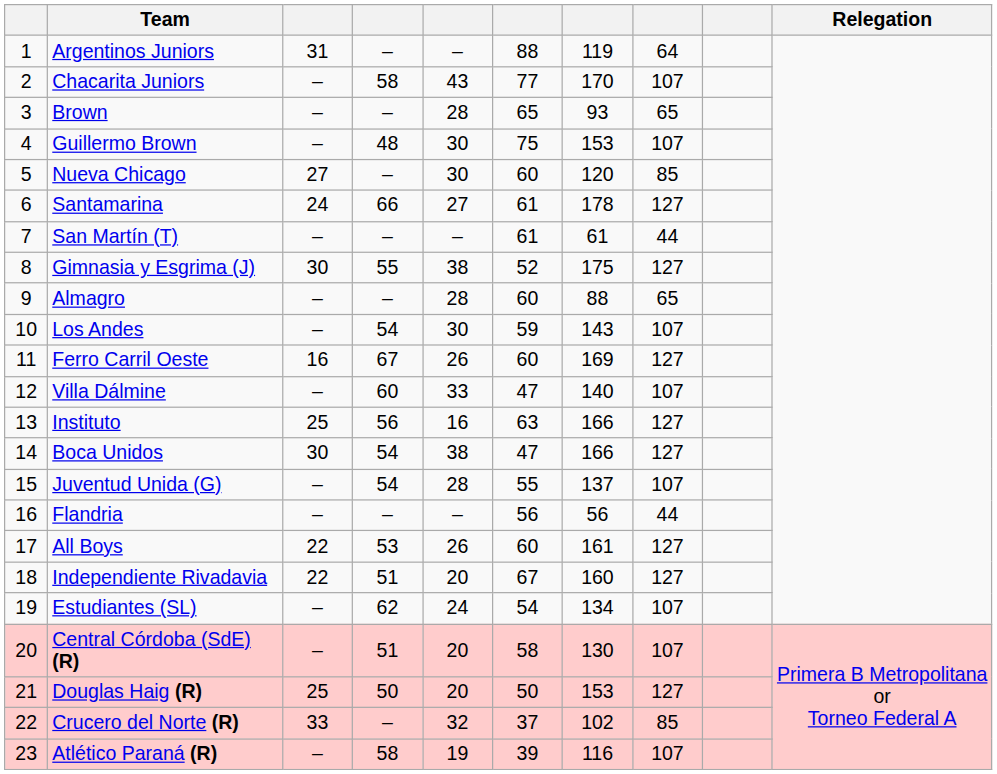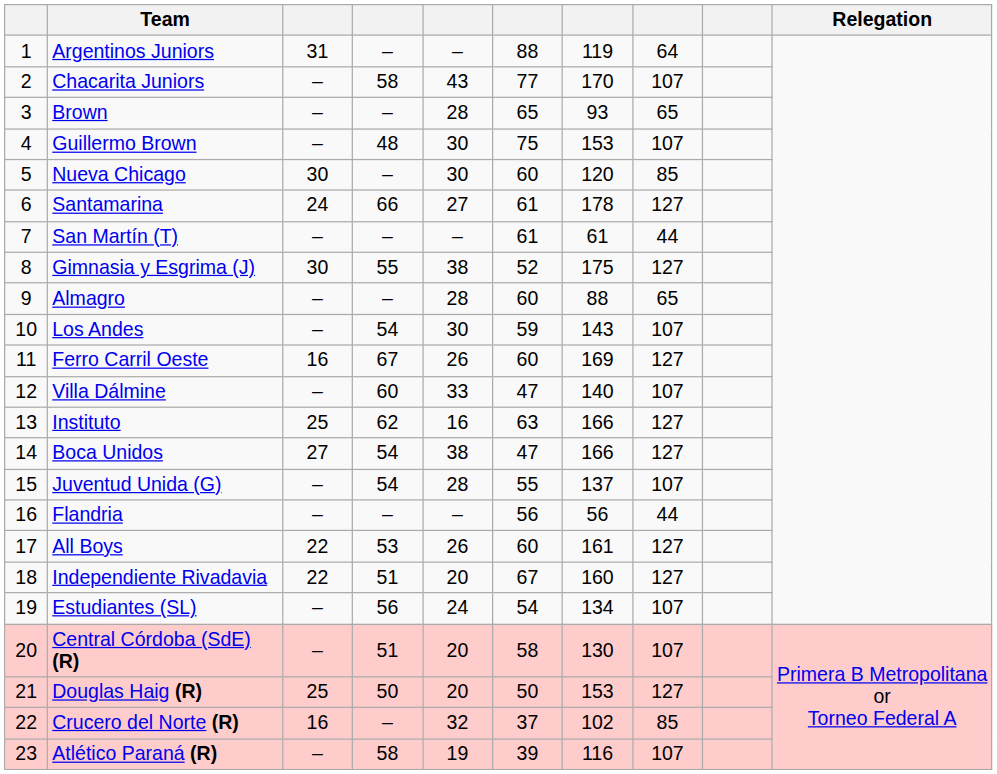 <table class="wikitable" style="text-align: center;">
 <tr>
 <th width=28><br></th>
 <th width=185>Team</th>
 <th width=50></th>
 <th width=50></th>
 <th width=50></th>
 <th width=50></th>
 <th width=50></th>
 <th width=50></th>
 <th width=50><br></th>
 <th>Relegation</th>
 </tr>
 <tr>
 <td>1</td>
 <td align="left"><a href='#'>Argentinos Juniors</a></td>
 <td>31</td>
 <td>–</td>
 <td>–</td>
 <td>88</td>
 <td>119</td>
 <td>64</td>
 <td><strong></strong></td>
 </tr>
 <tr>
 <td>2</td>
 <td align="left"><a href='#'>Chacarita Juniors</a></td>
 <td>–</td>
 <td>58</td>
 <td>43</td>
 <td>77</td>
 <td>170</td>
 <td>107</td>
 <td><strong></strong></td>
 </tr>
 <tr>
 <td>3</td>
 <td align="left"><a href='#'>Brown</a></td>
 <td>–</td>
 <td>–</td>
 <td>28</td>
 <td>65</td>
 <td>93</td>
 <td>65</td>
 <td><strong></strong></td>
 </tr>
 <tr>
 <td>4</td>
 <td align="left"><a href='#'>Guillermo Brown</a></td>
 <td>–</td>
 <td>48</td>
 <td>30</td>
 <td>75</td>
 <td>153</td>
 <td>107</td>
 <td><strong></strong></td>
 </tr>
 <tr>
 <td>5</td>
 <td align="left"><a href='#'>Nueva Chicago</a></td>
-<td>27</td>
+<td>30</td>
 <td>–</td>
 <td>30</td>
 <td>60</td>
 <td>120</td>
 <td>85</td>
 <td><strong></strong></td>
 </tr>
 <tr>
 <td>6</td>
 <td align="left"><a href='#'>Santamarina</a></td>
 <td>24</td>
 <td>66</td>
 <td>27</td>
 <td>61</td>
 <td>178</td>
 <td>127</td>
 <td><strong></strong></td>
 </tr>
 <tr>
 <td>7</td>
 <td align="left"><a href='#'>San Martín (T)</a></td>
 <td>–</td>
 <td>–</td>
 <td>–</td>
 <td>61</td>
 <td>61</td>
 <td>44</td>
 <td><strong></strong></td>
 </tr>
 <tr>
 <td>8</td>
 <td align="left"><a href='#'>Gimnasia y Esgrima (J)</a></td>
 <td>30</td>
 <td>55</td>
 <td>38</td>
 <td>52</td>
 <td>175</td>
 <td>127</td>
 <td><strong></strong></td>
 </tr>
 <tr>
 <td>9</td>
 <td align="left"><a href='#'>Almagro</a></td>
 <td>–</td>
 <td>–</td>
 <td>28</td>
 <td>60</td>
 <td>88</td>
 <td>65</td>
 <td><strong></strong></td>
 </tr>
 <tr>
 <td>10</td>
 <td align="left"><a href='#'>Los Andes</a></td>
 <td>–</td>
 <td>54</td>
 <td>30</td>
 <td>59</td>
 <td>143</td>
 <td>107</td>
 <td><strong></strong></td>
 </tr>
 <tr>
 <td>11</td>
 <td align="left"><a href='#'>Ferro Carril Oeste</a></td>
 <td>16</td>
 <td>67</td>
 <td>26</td>
 <td>60</td>
 <td>169</td>
 <td>127</td>
 <td><strong></strong></td>
 </tr>
 <tr>
 <td>12</td>
 <td align="left"><a href='#'>Villa Dálmine</a></td>
 <td>–</td>
 <td>60</td>
 <td>33</td>
 <td>47</td>
 <td>140</td>
 <td>107</td>
 <td><strong></strong></td>
 </tr>
 <tr>
 <td>13</td>
 <td align="left"><a href='#'>Instituto</a></td>
 <td>25</td>
-<td>56</td>
+<td>62</td>
 <td>16</td>
 <td>63</td>
 <td>166</td>
 <td>127</td>
 <td><strong></strong></td>
 </tr>
 <tr>
 <td>14</td>
 <td align="left"><a href='#'>Boca Unidos</a></td>
-<td>30</td>
+<td>27</td>
 <td>54</td>
 <td>38</td>
 <td>47</td>
 <td>166</td>
 <td>127</td>
 <td><strong></strong></td>
 </tr>
 <tr>
 <td>15</td>
 <td align="left"><a href='#'>Juventud Unida (G)</a></td>
 <td>–</td>
 <td>54</td>
 <td>28</td>
 <td>55</td>
 <td>137</td>
 <td>107</td>
 <td><strong></strong></td>
 </tr>
 <tr>
 <td>16</td>
 <td align="left"><a href='#'>Flandria</a></td>
 <td>–</td>
 <td>–</td>
 <td>–</td>
 <td>56</td>
 <td>56</td>
 <td>44</td>
 <td><strong></strong></td>
 </tr>
 <tr>
 <td>17</td>
 <td align="left"><a href='#'>All Boys</a></td>
 <td>22</td>
 <td>53</td>
 <td>26</td>
 <td>60</td>
 <td>161</td>
 <td>127</td>
 <td><strong></strong></td>
 </tr>
 <tr>
 <td>18</td>
 <td align="left"><a href='#'>Independiente Rivadavia</a></td>
 <td>22</td>
 <td>51</td>
 <td>20</td>
 <td>67</td>
 <td>160</td>
 <td>127</td>
 <td><strong></strong></td>
 </tr>
 <tr>
 <td>19</td>
 <td align="left"><a href='#'>Estudiantes (SL)</a></td>
 <td>–</td>
-<td>62</td>
+<td>56</td>
 <td>24</td>
 <td>54</td>
 <td>134</td>
 <td>107</td>
 <td><strong></strong></td>
 </tr>
 <tr bgcolor= #ffcccc>
 <td>20</td>
 <td align="left"><a href='#'>Central Córdoba (SdE)</a> <strong>(R)</strong></td>
 <td>–</td>
 <td>51</td>
 <td>20</td>
 <td>58</td>
 <td>130</td>
 <td>107</td>
 <td><strong></strong></td>
 <td rowspan=4><a href='#'>Primera B Metropolitana</a><br> or<br> <a href='#'>Torneo Federal A</a></td>
 </tr>
 <tr bgcolor= #ffcccc>
 <td>21</td>
 <td align="left"><a href='#'>Douglas Haig</a> <strong>(R)</strong></td>
 <td>25</td>
 <td>50</td>
 <td>20</td>
 <td>50</td>
 <td>153</td>
 <td>127</td>
 <td><strong></strong></td>
 </tr>
 <tr bgcolor= #ffcccc>
 <td>22</td>
 <td align="left"><a href='#'>Crucero del Norte</a> <strong>(R)</strong></td>
-<td>33</td>
+<td>16</td>
 <td>–</td>
 <td>32</td>
 <td>37</td>
 <td>102</td>
 <td>85</td>
 <td><strong></strong></td>
 </tr>
 <tr bgcolor= #ffcccc>
 <td>23</td>
 <td align="left"><a href='#'>Atlético Paraná</a> <strong>(R)</strong></td>
 <td>–</td>
 <td>58</td>
 <td>19</td>
 <td>39</td>
 <td>116</td>
 <td>107</td>
 <td><strong></strong></td>
 </tr>
 </table>
